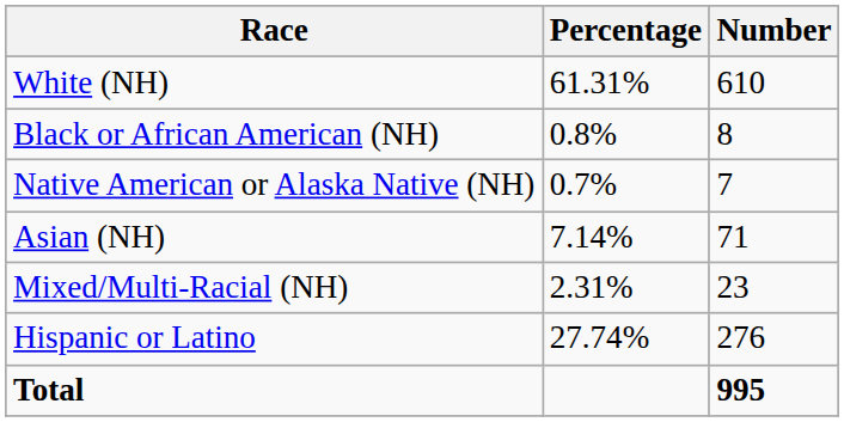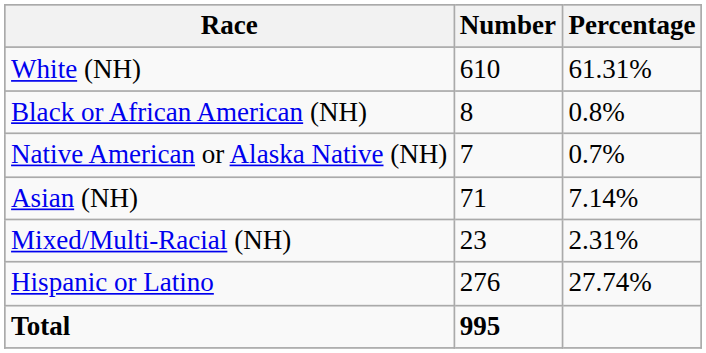 <table class="wikitable">
 <tr>
 <th>Race</th>
+<th>Number</th>
 <th>Percentage</th>
-<th>Number</th>
 </tr>
 <tr>
 <td><a href='#'>White</a> (NH)</td>
+<td>610</td>
 <td>61.31%</td>
-<td>610</td>
 </tr>
 <tr>
 <td><a href='#'>Black or African American</a> (NH)</td>
+<td>8</td>
 <td>0.8%</td>
-<td>8</td>
 </tr>
 <tr>
 <td><a href='#'>Native American</a> or <a href='#'>Alaska Native</a> (NH)</td>
+<td>7</td>
 <td>0.7%</td>
-<td>7</td>
 </tr>
 <tr>
 <td><a href='#'>Asian</a> (NH)</td>
+<td>71</td>
 <td>7.14%</td>
-<td>71</td>
 </tr>
 <tr>
 <td><a href='#'>Mixed/Multi-Racial</a> (NH)</td>
+<td>23</td>
 <td>2.31%</td>
-<td>23</td>
 </tr>
 <tr>
 <td><a href='#'>Hispanic or Latino</a></td>
+<td>276</td>
 <td>27.74%</td>
-<td>276</td>
 </tr>
 <tr>
 <td><strong>Total</strong></td>
+<td><strong>995</strong></td>
 <td></td>
-<td><strong>995</strong></td>
 </tr>
 </table>
